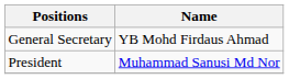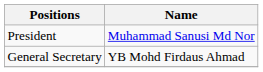 <table class="wikitable">
 <tr>
 <th>Positions</th>
 <th>Name</th>
 </tr>
 <tr>
+<td>President</td>
+<td> <a href='#'>Muhammad Sanusi Md Nor</a></td>
+</tr>
+<tr>
 <td>General Secretary</td>
 <td> YB Mohd Firdaus Ahmad</td>
 </tr>
 <tr>
-<td>President</td>
-<td> <a href='#'>Muhammad Sanusi Md Nor</a></td>
-</tr>
-<tr>
 </tr>
 </table>
